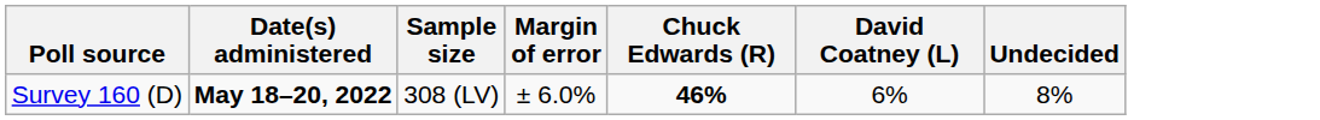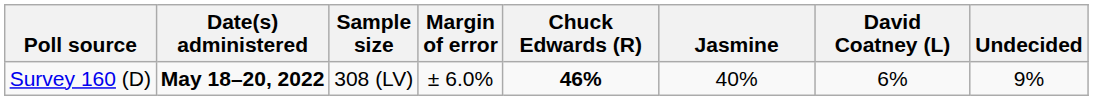 <table class="wikitable" style="font-size:90%;text-align:center;">
 <tr valign=bottom>
 <th>Poll source</th>
 <th>Date(s)<br>administered</th>
 <th>Sample<br>size</th>
 <th>Margin<br>of error</th>
 <th style="width:100px;">Chuck<br>Edwards (R)</th>
+<th style="width:100px;">Jasmine<br></th>
 <th style="width:100px;">David<br>Coatney (L)</th>
 <th>Undecided</th>
 </tr>
 <tr>
 <td style="text-align:left;"><a href='#'>Survey 160</a> (D)</td>
 <td><strong>May 18–20, 2022</strong></td>
 <td>308 (LV)</td>
 <td>± 6.0%</td>
 <td><strong>46%</strong></td>
+<td>40%</td>
 <td>6%</td>
-<td>8%</td>
+<td>9%</td>
 </tr>
 </table>
